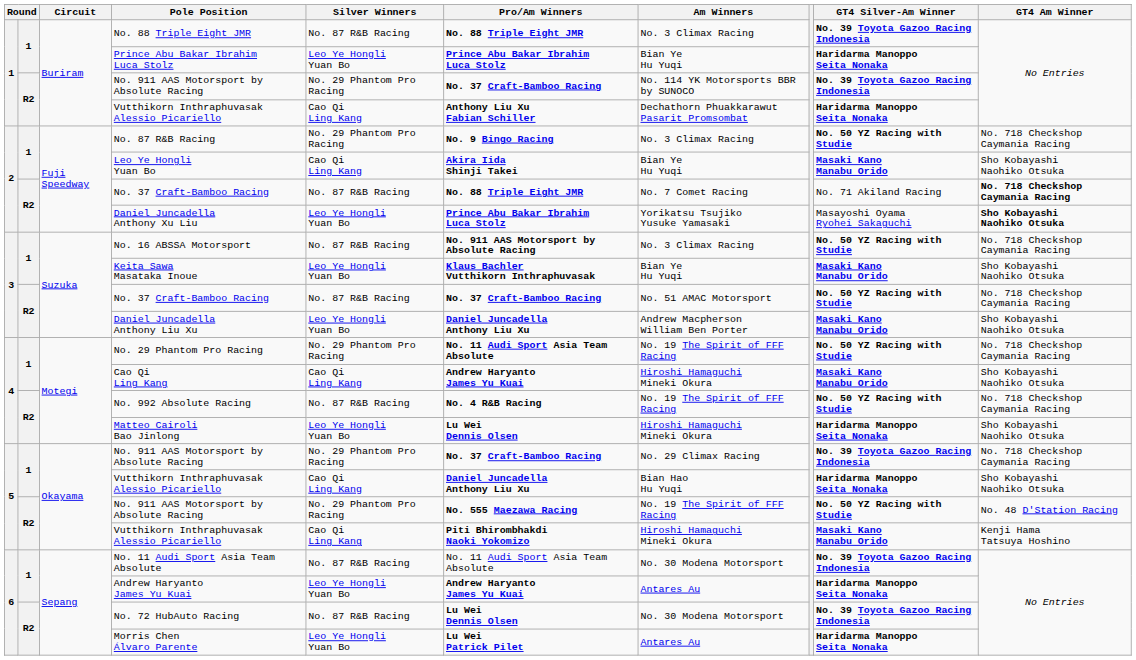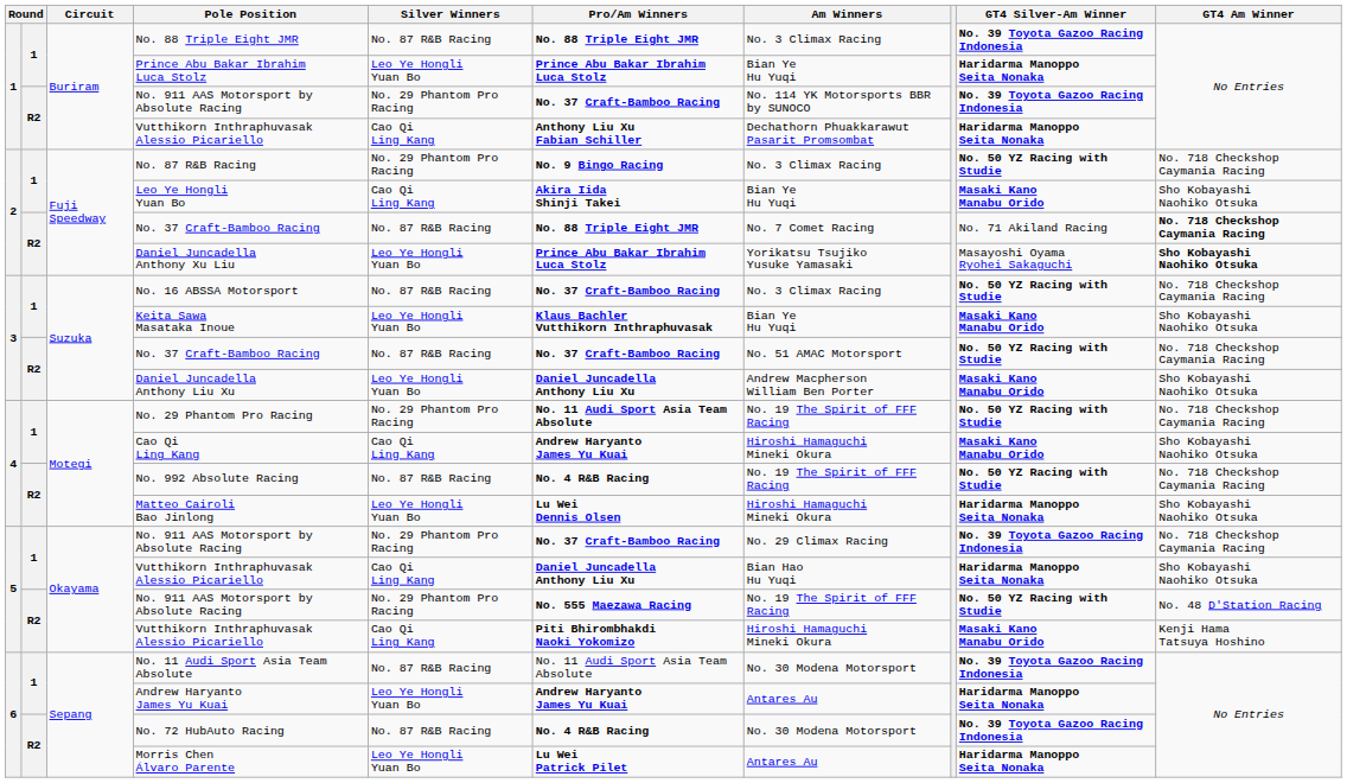 <table class="wikitable" style=font-size:85%;">
 <tr>
 <th colspan=2>Round</th>
 <th>Circuit</th>
 <th>Pole Position</th>
 <th>Silver Winners</th>
 <th>Pro/Am Winners</th>
 <th>Am Winners</th>
 <th rowspan="25"></th>
 <th>GT4 Silver-Am Winner</th>
 <th>GT4 Am Winner</th>
 </tr>
 <tr>
 <th rowspan=4>1</th>
 <th rowspan=2>1</th>
 <td rowspan=4> <a href='#'>Buriram</a></td>
 <td> No. 88 <a href='#'>Triple Eight JMR</a></td>
 <td nowrap> No. 87 R&B Racing</td>
 <td><strong> No. 88 <a href='#'>Triple Eight JMR</a></strong></td>
 <td> No. 3 Climax Racing</td>
 <td><strong> No. 39 <a href='#'>Toyota Gazoo Racing Indonesia</a></strong></td>
 <td rowspan=4 align=center><em>No Entries</em></td>
 </tr>
 <tr>
 <td> <a href='#'>Prince Abu Bakar Ibrahim</a><br> <a href='#'>Luca Stolz</a></td>
 <td> <a href='#'>Leo Ye Hongli</a><br> Yuan Bo</td>
 <td><strong> <a href='#'>Prince Abu Bakar Ibrahim</a><br> <a href='#'>Luca Stolz</a></strong></td>
 <td> Bian Ye<br> Hu Yuqi</td>
 <td><strong> Haridarma Manoppo<br> <a href='#'>Seita Nonaka</a></strong></td>
 </tr>
 <tr>
 <th rowspan=2>R2</th>
 <td> No. 911 AAS Motorsport by Absolute Racing</td>
 <td> No. 29 Phantom Pro Racing</td>
 <td><strong> No. 37 <a href='#'>Craft-Bamboo Racing</a></strong></td>
 <td> No. 114 YK Motorsports BBR by SUNOCO</td>
 <td><strong> No. 39 <a href='#'>Toyota Gazoo Racing Indonesia</a></strong></td>
 </tr>
 <tr>
 <td> Vutthikorn Inthraphuvasak<br> <a href='#'>Alessio Picariello</a></td>
 <td> Cao Qi<br> <a href='#'>Ling Kang</a></td>
 <td><strong> Anthony Liu Xu<br> <a href='#'>Fabian Schiller</a></strong></td>
 <td> Dechathorn Phuakkarawut<br> <a href='#'>Pasarit Promsombat</a></td>
 <td><strong> Haridarma Manoppo<br> <a href='#'>Seita Nonaka</a></strong></td>
 </tr>
 <tr>
 <th rowspan=4>2</th>
 <th rowspan=2>1</th>
 <td rowspan=4> <a href='#'>Fuji Speedway</a></td>
 <td> No. 87 R&B Racing</td>
 <td> No. 29 Phantom Pro Racing</td>
 <td><strong> No. 9 <a href='#'>Bingo Racing</a></strong></td>
 <td> No. 3 Climax Racing</td>
 <td><strong> No. 50 YZ Racing with <a href='#'>Studie</a></strong></td>
 <td> No. 718 Checkshop Caymania Racing</td>
 </tr>
 <tr>
 <td> <a href='#'>Leo Ye Hongli</a><br> Yuan Bo</td>
 <td> Cao Qi<br> <a href='#'>Ling Kang</a></td>
 <td><strong> <a href='#'>Akira Iida</a><br> Shinji Takei</strong></td>
 <td> Bian Ye<br> Hu Yuqi</td>
 <td><strong> <a href='#'>Masaki Kano</a><br> <a href='#'>Manabu Orido</a></strong></td>
 <td> Sho Kobayashi<br> Naohiko Otsuka</td>
 </tr>
 <tr>
 <th rowspan=2>R2</th>
 <td> No. 37 <a href='#'>Craft-Bamboo Racing</a></td>
 <td> No. 87 R&B Racing</td>
 <td><strong> No. 88 <a href='#'>Triple Eight JMR</a></strong></td>
 <td> No. 7 Comet Racing</td>
 <td> No. 71 Akiland Racing</td>
 <td><strong> No. 718 Checkshop Caymania Racing</strong></td>
 </tr>
 <tr>
 <td> <a href='#'>Daniel Juncadella</a><br> Anthony Xu Liu</td>
 <td> <a href='#'>Leo Ye Hongli</a><br> Yuan Bo</td>
 <td><strong> <a href='#'>Prince Abu Bakar Ibrahim</a><br> <a href='#'>Luca Stolz</a></strong></td>
 <td> Yorikatsu Tsujiko<br> Yusuke Yamasaki</td>
 <td> Masayoshi Oyama<br> <a href='#'>Ryohei Sakaguchi</a></td>
 <td><strong> Sho Kobayashi<br> Naohiko Otsuka</strong></td>
 </tr>
 <tr>
 <th rowspan=4>3</th>
 <th rowspan=2>1</th>
 <td rowspan=4> <a href='#'>Suzuka</a></td>
 <td> No. 16 ABSSA Motorsport</td>
 <td> No. 87 R&B Racing</td>
-<td><strong> No. 911 AAS Motorsport by Absolute Racing</strong></td>
+<td><strong> No. 37 <a href='#'>Craft-Bamboo Racing</a></strong></td>
 <td> No. 3 Climax Racing</td>
 <td><strong> No. 50 YZ Racing with <a href='#'>Studie</a></strong></td>
 <td> No. 718 Checkshop Caymania Racing</td>
 </tr>
 <tr>
 <td> <a href='#'>Keita Sawa</a><br> Masataka Inoue</td>
 <td> <a href='#'>Leo Ye Hongli</a><br> Yuan Bo</td>
 <td><strong> <a href='#'>Klaus Bachler</a><br> Vutthikorn Inthraphuvasak</strong></td>
 <td> Bian Ye<br> Hu Yuqi</td>
 <td><strong> <a href='#'>Masaki Kano</a><br> <a href='#'>Manabu Orido</a></strong></td>
 <td> Sho Kobayashi<br> Naohiko Otsuka</td>
 </tr>
 <tr>
 <th rowspan=2>R2</th>
 <td> No. 37 <a href='#'>Craft-Bamboo Racing</a></td>
 <td> No. 87 R&B Racing</td>
 <td><strong> No. 37 <a href='#'>Craft-Bamboo Racing</a></strong></td>
 <td> No. 51 AMAC Motorsport</td>
 <td><strong> No. 50 YZ Racing with <a href='#'>Studie</a></strong></td>
 <td> No. 718 Checkshop Caymania Racing</td>
 </tr>
 <tr>
 <td> <a href='#'>Daniel Juncadella</a><br> Anthony Liu Xu</td>
 <td> <a href='#'>Leo Ye Hongli</a><br> Yuan Bo</td>
 <td><strong> <a href='#'>Daniel Juncadella</a><br> Anthony Liu Xu</strong></td>
 <td> Andrew Macpherson<br> William Ben Porter</td>
 <td><strong> <a href='#'>Masaki Kano</a><br> <a href='#'>Manabu Orido</a></strong></td>
 <td> Sho Kobayashi<br> Naohiko Otsuka</td>
 </tr>
 <tr>
 <th rowspan=4>4</th>
 <th rowspan=2>1</th>
 <td rowspan=4> <a href='#'>Motegi</a></td>
 <td> No. 29 Phantom Pro Racing</td>
 <td> No. 29 Phantom Pro Racing</td>
 <td><strong> No. 11 <a href='#'>Audi Sport</a> Asia Team Absolute</strong></td>
 <td> No. 19 <a href='#'>The Spirit of FFF Racing</a></td>
 <td><strong> No. 50 YZ Racing with <a href='#'>Studie</a></strong></td>
 <td> No. 718 Checkshop Caymania Racing</td>
 </tr>
 <tr>
 <td> Cao Qi<br> <a href='#'>Ling Kang</a></td>
 <td> Cao Qi<br> <a href='#'>Ling Kang</a></td>
 <td><strong> Andrew Haryanto<br> <a href='#'>James Yu Kuai</a></strong></td>
 <td> <a href='#'>Hiroshi Hamaguchi</a><br> Mineki Okura</td>
 <td><strong> <a href='#'>Masaki Kano</a><br> <a href='#'>Manabu Orido</a></strong></td>
 <td> Sho Kobayashi<br> Naohiko Otsuka</td>
 </tr>
 <tr>
 <th rowspan=2>R2</th>
 <td> No. 992 Absolute Racing</td>
 <td> No. 87 R&B Racing</td>
 <td><strong> No. 4 R&B Racing</strong></td>
 <td> No. 19 <a href='#'>The Spirit of FFF Racing</a></td>
 <td><strong> No. 50 YZ Racing with <a href='#'>Studie</a></strong></td>
 <td> No. 718 Checkshop Caymania Racing</td>
 </tr>
 <tr>
 <td> <a href='#'>Matteo Cairoli</a><br> Bao Jinlong</td>
 <td> <a href='#'>Leo Ye Hongli</a><br> Yuan Bo</td>
 <td><strong> Lu Wei<br> <a href='#'>Dennis Olsen</a></strong></td>
 <td> <a href='#'>Hiroshi Hamaguchi</a><br> Mineki Okura</td>
 <td><strong> Haridarma Manoppo<br> <a href='#'>Seita Nonaka</a></strong></td>
 <td> Sho Kobayashi<br> Naohiko Otsuka</td>
 </tr>
 <tr>
 <th rowspan=4>5</th>
 <th rowspan=2>1</th>
 <td rowspan=4> <a href='#'>Okayama</a></td>
 <td> No. 911 AAS Motorsport by Absolute Racing</td>
 <td> No. 29 Phantom Pro Racing</td>
 <td><strong> No. 37 <a href='#'>Craft-Bamboo Racing</a></strong></td>
 <td> No. 29 Climax Racing</td>
 <td><strong> No. 39 <a href='#'>Toyota Gazoo Racing Indonesia</a></strong></td>
 <td> No. 718 Checkshop Caymania Racing</td>
 </tr>
 <tr>
 <td> Vutthikorn Inthraphuvasak<br> <a href='#'>Alessio Picariello</a></td>
 <td> Cao Qi<br> <a href='#'>Ling Kang</a></td>
 <td><strong> <a href='#'>Daniel Juncadella</a><br> Anthony Liu Xu</strong></td>
 <td> Bian Hao<br> Hu Yuqi</td>
 <td><strong> Haridarma Manoppo<br> <a href='#'>Seita Nonaka</a></strong></td>
 <td> Sho Kobayashi<br> Naohiko Otsuka</td>
 </tr>
 <tr>
 <th rowspan=2>R2</th>
 <td> No. 911 AAS Motorsport by Absolute Racing</td>
 <td> No. 29 Phantom Pro Racing</td>
 <td><strong> No. 555 <a href='#'>Maezawa Racing</a></strong></td>
 <td> No. 19 <a href='#'>The Spirit of FFF Racing</a></td>
 <td><strong> No. 50 YZ Racing with <a href='#'>Studie</a></strong></td>
 <td> No. 48 <a href='#'>D'Station Racing</a></td>
 </tr>
 <tr>
 <td> Vutthikorn Inthraphuvasak<br> <a href='#'>Alessio Picariello</a></td>
 <td> Cao Qi<br> <a href='#'>Ling Kang</a></td>
 <td><strong> Piti Bhirombhakdi<br> <a href='#'>Naoki Yokomizo</a></strong></td>
 <td> <a href='#'>Hiroshi Hamaguchi</a><br> Mineki Okura</td>
 <td><strong> <a href='#'>Masaki Kano</a><br> <a href='#'>Manabu Orido</a></strong></td>
 <td> Kenji Hama<br> Tatsuya Hoshino</td>
 </tr>
 <tr>
 <th rowspan=4>6</th>
 <th rowspan=2>1</th>
 <td rowspan=4> <a href='#'>Sepang</a></td>
 <td> No. 11 <a href='#'>Audi Sport</a> Asia Team Absolute</td>
 <td> No. 87 R&B Racing</td>
 <td> No. 11 <a href='#'>Audi Sport</a> Asia Team Absolute</td>
 <td> No. 30 Modena Motorsport</td>
 <td><strong> No. 39 <a href='#'>Toyota Gazoo Racing Indonesia</a></strong></td>
 <td rowspan=4 align=center><em>No Entries</em></td>
 </tr>
 <tr>
 <td> Andrew Haryanto<br> <a href='#'>James Yu Kuai</a></td>
 <td> <a href='#'>Leo Ye Hongli</a><br> Yuan Bo</td>
 <td><strong> Andrew Haryanto<br> <a href='#'>James Yu Kuai</a></strong></td>
 <td> <a href='#'>Antares Au</a></td>
 <td><strong> Haridarma Manoppo<br> <a href='#'>Seita Nonaka</a></strong></td>
 </tr>
 <tr>
 <th rowspan=2>R2</th>
 <td> No. 72 HubAuto Racing</td>
 <td> No. 87 R&B Racing</td>
-<td><strong> Lu Wei<br> <a href='#'>Dennis Olsen</a></strong></td>
+<td><strong> No. 4 R&B Racing</strong></td>
 <td> No. 30 Modena Motorsport</td>
 <td><strong> No. 39 <a href='#'>Toyota Gazoo Racing Indonesia</a></strong> </td>
 </tr>
 <tr>
 <td> Morris Chen <br> <a href='#'>Álvaro Parente</a></td>
 <td> <a href='#'>Leo Ye Hongli</a><br> Yuan Bo</td>
 <td><strong> Lu Wei<br> <a href='#'>Patrick Pilet</a></strong></td>
 <td> <a href='#'>Antares Au</a></td>
 <td><strong> Haridarma Manoppo<br> <a href='#'>Seita Nonaka</a></strong></td>
 </tr>
 </table>
